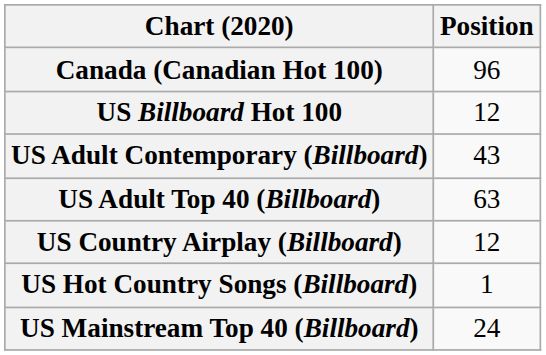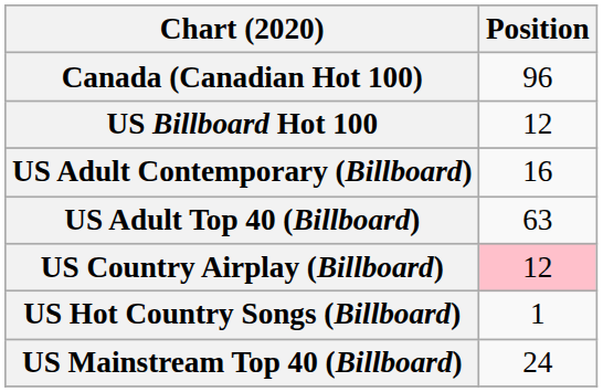 <table class="wikitable sortable plainrowheaders" style="text-align:center">
 <tr>
 <th scope="col">Chart (2020)</th>
 <th scope="col">Position</th>
 </tr>
 <tr>
 <th scope="row">Canada (Canadian Hot 100)</th>
 <td>96</td>
 </tr>
 <tr>
 <th scope="row">US <em>Billboard</em> Hot 100</th>
 <td>12</td>
 </tr>
 <tr>
 <th scope="row">US Adult Contemporary (<em>Billboard</em>)</th>
-<td>43</td>
+<td>16</td>
 </tr>
 <tr>
 <th scope="row">US Adult Top 40 (<em>Billboard</em>)</th>
 <td>63</td>
 </tr>
 <tr>
 <th scope="row">US Country Airplay (<em>Billboard</em>)</th>
-<td>12</td>
+<td style="background: pink;">12</td>
 </tr>
 <tr>
 <th scope="row">US Hot Country Songs (<em>Billboard</em>)</th>
 <td>1</td>
 </tr>
 <tr>
 <th scope="row">US Mainstream Top 40 (<em>Billboard</em>)</th>
 <td>24</td>
 </tr>
 </table>
